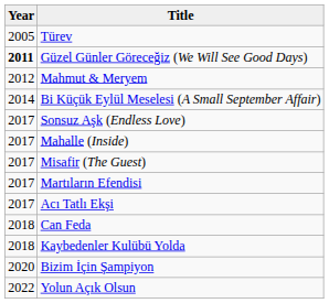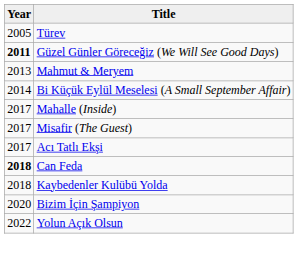 <table class="wikitable">
 <tr>
 <th style="background:#efefef;">Year</th>
 <th style="background:#efefef;">Title</th>
 </tr>
 <tr>
 <td>2005</td>
 <td><a href='#'>Türev</a></td>
 </tr>
 <tr>
 <td><strong>2011</strong></td>
 <td><a href='#'>Güzel Günler Göreceğiz</a> (<em>We Will See Good Days</em>)</td>
 </tr>
 <tr>
-<td>2012</td>
+<td>2013</td>
 <td><a href='#'>Mahmut & Meryem</a></td>
 </tr>
 <tr>
 <td>2014</td>
 <td><a href='#'>Bi Küçük Eylül Meselesi</a> (<em>A Small September Affair</em>)</td>
-</tr>
-<tr>
-<td>2017</td>
-<td><a href='#'>Sonsuz Aşk</a> (<em>Endless Love</em>)</td>
 </tr>
 <tr>
 <td>2017</td>
 <td><a href='#'>Mahalle</a> (<em>Inside</em>)</td>
 </tr>
 <tr>
 <td>2017</td>
 <td><a href='#'>Misafir</a> (<em>The Guest</em>)</td>
 </tr>
 <tr>
 <td>2017</td>
-<td><a href='#'>Martıların Efendisi</a></td>
-</tr>
-<tr>
-<td>2017</td>
 <td><a href='#'>Acı Tatlı Ekşi</a></td>
 </tr>
 <tr>
-<td>2018</td>
+<td><strong>2018</strong></td>
 <td><a href='#'>Can Feda</a></td>
 </tr>
 <tr>
 <td>2018</td>
 <td><a href='#'>Kaybedenler Kulübü Yolda</a></td>
 </tr>
 <tr>
 <td>2020</td>
 <td><a href='#'>Bizim İçin Şampiyon</a></td>
 </tr>
 <tr>
 <td>2022</td>
 <td><a href='#'>Yolun Açık Olsun</a></td>
 </tr>
 </table>
